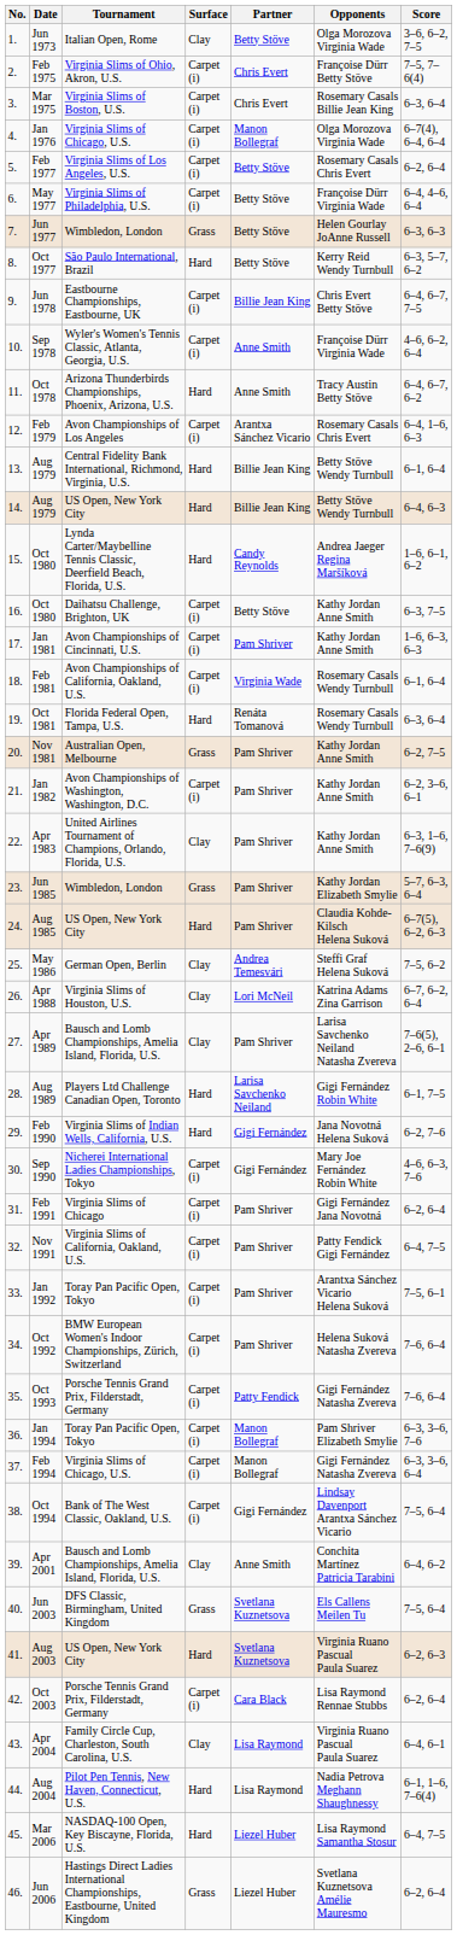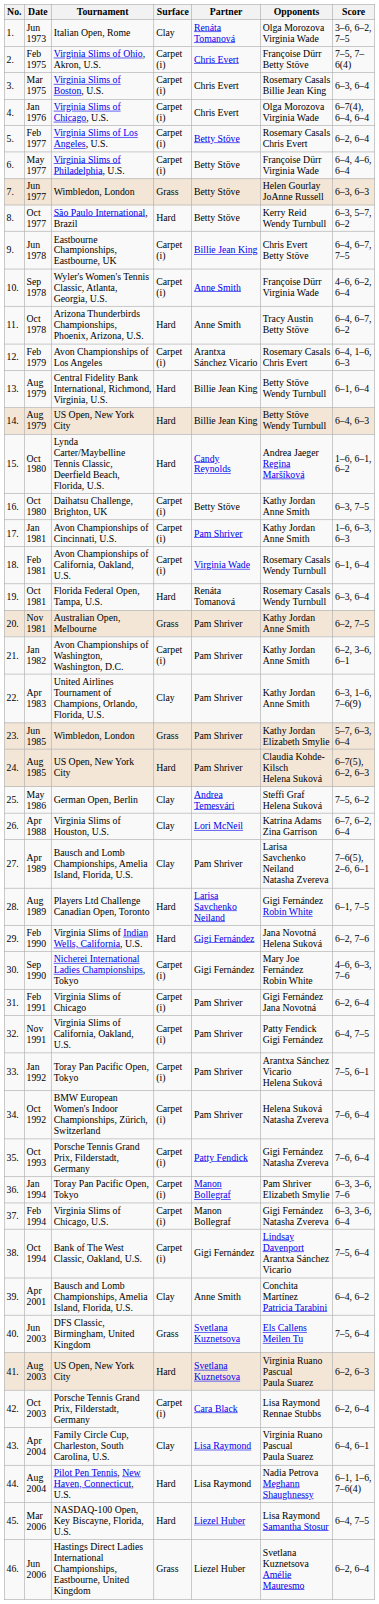 <table class="sortable wikitable">
 <tr>
 <th width=30>No.</th>
 <th width=50>Date</th>
 <th width=270>Tournament</th>
 <th width=60>Surface</th>
 <th width=180>Partner</th>
 <th width=180>Opponents</th>
 <th width=120 class="unsortable">Score</th>
 </tr>
 <tr>
 <td>1.</td>
 <td>Jun 1973</td>
 <td>Italian Open, Rome</td>
 <td>Clay</td>
-<td> <a href='#'>Betty Stöve</a></td>
+<td> <a href='#'>Renáta Tomanová</a></td>
 <td> Olga Morozova<br> Virginia Wade</td>
 <td>3–6, 6–2, 7–5</td>
 </tr>
 <tr>
 <td>2.</td>
 <td>Feb 1975</td>
 <td><a href='#'>Virginia Slims of Ohio</a>, Akron, U.S.</td>
 <td>Carpet (i)</td>
 <td> <a href='#'>Chris Evert</a></td>
 <td> Françoise Dürr<br> Betty Stöve</td>
 <td>7–5, 7–6(4)</td>
 </tr>
 <tr>
 <td>3.</td>
 <td>Mar 1975</td>
 <td><a href='#'>Virginia Slims of Boston</a>, U.S.</td>
 <td>Carpet (i)</td>
 <td> Chris Evert</td>
 <td> Rosemary Casals<br> Billie Jean King</td>
 <td>6–3, 6–4</td>
 </tr>
 <tr>
 <td>4.</td>
 <td>Jan 1976</td>
 <td><a href='#'>Virginia Slims of Chicago</a>, U.S.</td>
 <td>Carpet (i)</td>
-<td> <a href='#'>Manon Bollegraf</a></td>
+<td> Chris Evert</td>
 <td> Olga Morozova<br> Virginia Wade</td>
 <td>6–7(4), 6–4, 6–4</td>
 </tr>
 <tr>
 <td>5.</td>
 <td>Feb 1977</td>
 <td><a href='#'>Virginia Slims of Los Angeles</a>, U.S.</td>
 <td>Carpet (i)</td>
 <td> <a href='#'>Betty Stöve</a></td>
 <td> Rosemary Casals<br> Chris Evert</td>
 <td>6–2, 6–4</td>
 </tr>
 <tr>
 <td>6.</td>
 <td>May 1977</td>
 <td><a href='#'>Virginia Slims of Philadelphia</a>, U.S.</td>
 <td>Carpet (i)</td>
 <td> Betty Stöve</td>
 <td> Françoise Dürr<br> Virginia Wade</td>
 <td>6–4, 4–6, 6–4</td>
 </tr>
 <tr style="background:#f3e6d7;">
 <td>7.</td>
 <td>Jun 1977</td>
 <td>Wimbledon, London</td>
 <td>Grass</td>
 <td> Betty Stöve</td>
 <td> Helen Gourlay<br> JoAnne Russell</td>
 <td>6–3, 6–3</td>
 </tr>
 <tr>
 <td>8.</td>
 <td>Oct 1977</td>
 <td><a href='#'>São Paulo International</a>, Brazil</td>
 <td>Hard</td>
 <td> Betty Stöve</td>
 <td> Kerry Reid<br> Wendy Turnbull</td>
 <td>6–3, 5–7, 6–2</td>
 </tr>
 <tr>
 <td>9.</td>
 <td>Jun 1978</td>
 <td>Eastbourne Championships, Eastbourne, UK</td>
 <td>Carpet (i)</td>
 <td> <a href='#'>Billie Jean King</a></td>
 <td> Chris Evert<br> Betty Stöve</td>
 <td>6–4, 6–7, 7–5</td>
 </tr>
 <tr>
 <td>10.</td>
 <td>Sep 1978</td>
 <td>Wyler's Women's Tennis Classic, Atlanta, Georgia, U.S.</td>
 <td>Carpet (i)</td>
 <td> <a href='#'>Anne Smith</a></td>
 <td> Françoise Dürr<br> Virginia Wade</td>
 <td>4–6, 6–2, 6–4</td>
 </tr>
 <tr>
 <td>11.</td>
 <td>Oct 1978</td>
 <td>Arizona Thunderbirds Championships, Phoenix, Arizona, U.S.</td>
 <td>Hard</td>
 <td> Anne Smith</td>
 <td> Tracy Austin<br> Betty Stöve</td>
 <td>6–4, 6–7, 6–2</td>
 </tr>
 <tr>
 <td>12.</td>
 <td>Feb 1979</td>
 <td>Avon Championships of Los Angeles</td>
 <td>Carpet (i)</td>
 <td> Arantxa Sánchez Vicario</td>
 <td> Rosemary Casals<br> Chris Evert</td>
 <td>6–4, 1–6, 6–3</td>
 </tr>
 <tr>
 <td>13.</td>
 <td>Aug 1979</td>
 <td>Central Fidelity Bank International, Richmond, Virginia, U.S.</td>
 <td>Hard</td>
 <td> Billie Jean King</td>
 <td> Betty Stöve<br> Wendy Turnbull</td>
 <td>6–1, 6–4</td>
 </tr>
 <tr style="background:#f3e6d7;">
 <td>14.</td>
 <td>Aug 1979</td>
 <td>US Open, New York City</td>
 <td>Hard</td>
 <td> Billie Jean King</td>
 <td> Betty Stöve<br> Wendy Turnbull</td>
 <td>6–4, 6–3</td>
 </tr>
 <tr>
 <td>15.</td>
 <td>Oct 1980</td>
 <td>Lynda Carter/Maybelline Tennis Classic, Deerfield Beach, Florida, U.S.</td>
 <td>Hard</td>
 <td> <a href='#'>Candy Reynolds</a></td>
 <td> Andrea Jaeger<br> <a href='#'>Regina Maršíková</a></td>
 <td>1–6, 6–1, 6–2</td>
 </tr>
 <tr>
 <td>16.</td>
 <td>Oct 1980</td>
 <td>Daihatsu Challenge, Brighton, UK</td>
 <td>Carpet (i)</td>
 <td> Betty Stöve</td>
 <td> Kathy Jordan<br> Anne Smith</td>
 <td>6–3, 7–5</td>
 </tr>
 <tr>
 <td>17.</td>
 <td>Jan 1981</td>
 <td>Avon Championships of Cincinnati, U.S.</td>
 <td>Carpet (i)</td>
 <td> <a href='#'>Pam Shriver</a></td>
 <td> Kathy Jordan<br> Anne Smith</td>
 <td>1–6, 6–3, 6–3</td>
 </tr>
 <tr>
 <td>18.</td>
 <td>Feb 1981</td>
 <td>Avon Championships of California, Oakland, U.S.</td>
 <td>Carpet (i)</td>
 <td> <a href='#'>Virginia Wade</a></td>
 <td> Rosemary Casals<br> Wendy Turnbull</td>
 <td>6–1, 6–4</td>
 </tr>
 <tr>
 <td>19.</td>
 <td>Oct 1981</td>
 <td>Florida Federal Open, Tampa, U.S.</td>
 <td>Hard</td>
 <td> Renáta Tomanová</td>
 <td> Rosemary Casals<br> Wendy Turnbull</td>
 <td>6–3, 6–4</td>
 </tr>
 <tr style="background:#f3e6d7;">
 <td>20.</td>
 <td>Nov 1981</td>
 <td>Australian Open, Melbourne</td>
 <td>Grass</td>
 <td> Pam Shriver</td>
 <td> Kathy Jordan<br> Anne Smith</td>
 <td>6–2, 7–5</td>
 </tr>
 <tr>
 <td>21.</td>
 <td>Jan 1982</td>
 <td>Avon Championships of Washington, Washington, D.C.</td>
 <td>Carpet (i)</td>
 <td> Pam Shriver</td>
 <td> Kathy Jordan<br> Anne Smith</td>
 <td>6–2, 3–6, 6–1</td>
 </tr>
 <tr>
 <td>22.</td>
 <td>Apr 1983</td>
 <td>United Airlines Tournament of Champions, Orlando, Florida, U.S.</td>
 <td>Clay</td>
 <td> Pam Shriver</td>
 <td> Kathy Jordan<br> Anne Smith</td>
 <td>6–3, 1–6, 7–6(9)</td>
 </tr>
 <tr style="background:#f3e6d7;">
 <td>23.</td>
 <td>Jun 1985</td>
 <td>Wimbledon, London</td>
 <td>Grass</td>
 <td> Pam Shriver</td>
 <td> Kathy Jordan<br> Elizabeth Smylie</td>
 <td>5–7, 6–3, 6–4</td>
 </tr>
 <tr style="background:#f3e6d7;">
 <td>24.</td>
 <td>Aug 1985</td>
 <td>US Open, New York City</td>
 <td>Hard</td>
 <td> Pam Shriver</td>
 <td> Claudia Kohde-Kilsch<br> Helena Suková</td>
 <td>6–7(5), 6–2, 6–3</td>
 </tr>
 <tr>
 <td>25.</td>
 <td>May 1986</td>
 <td>German Open, Berlin</td>
 <td>Clay</td>
 <td> <a href='#'>Andrea Temesvári</a></td>
 <td> Steffi Graf<br> Helena Suková</td>
 <td>7–5, 6–2</td>
 </tr>
 <tr>
 <td>26.</td>
 <td>Apr 1988</td>
 <td>Virginia Slims of Houston, U.S.</td>
 <td>Clay</td>
 <td> <a href='#'>Lori McNeil</a></td>
 <td> Katrina Adams<br> Zina Garrison</td>
 <td>6–7, 6–2, 6–4</td>
 </tr>
 <tr>
 <td>27.</td>
 <td>Apr 1989</td>
 <td>Bausch and Lomb Championships, Amelia Island, Florida, U.S.</td>
 <td>Clay</td>
 <td> Pam Shriver</td>
 <td> Larisa Savchenko Neiland<br> Natasha Zvereva</td>
 <td>7–6(5), 2–6, 6–1</td>
 </tr>
 <tr>
 <td>28.</td>
 <td>Aug 1989</td>
 <td>Players Ltd Challenge Canadian Open, Toronto</td>
 <td>Hard</td>
 <td> <a href='#'>Larisa Savchenko Neiland</a></td>
 <td> Gigi Fernández<br> <a href='#'>Robin White</a></td>
 <td>6–1, 7–5</td>
 </tr>
 <tr>
 <td>29.</td>
 <td>Feb 1990</td>
 <td>Virginia Slims of <a href='#'>Indian Wells, California</a>, U.S.</td>
 <td>Hard</td>
 <td> <a href='#'>Gigi Fernández</a></td>
 <td> Jana Novotná<br> Helena Suková</td>
 <td>6–2, 7–6</td>
 </tr>
 <tr>
 <td>30.</td>
 <td>Sep 1990</td>
 <td><a href='#'>Nicherei International Ladies Championships</a>, Tokyo</td>
 <td>Carpet (i)</td>
 <td> Gigi Fernández</td>
 <td> Mary Joe Fernández<br> Robin White</td>
 <td>4–6, 6–3, 7–6</td>
 </tr>
 <tr>
 <td>31.</td>
 <td>Feb 1991</td>
 <td>Virginia Slims of Chicago</td>
 <td>Carpet (i)</td>
 <td> Pam Shriver</td>
 <td> Gigi Fernández<br> Jana Novotná</td>
 <td>6–2, 6–4</td>
 </tr>
 <tr>
 <td>32.</td>
 <td>Nov 1991</td>
 <td>Virginia Slims of California, Oakland, U.S.</td>
 <td>Carpet (i)</td>
 <td> Pam Shriver</td>
 <td> Patty Fendick<br> Gigi Fernández</td>
 <td>6–4, 7–5</td>
 </tr>
 <tr>
 <td>33.</td>
 <td>Jan 1992</td>
 <td>Toray Pan Pacific Open, Tokyo</td>
 <td>Carpet (i)</td>
 <td> Pam Shriver</td>
 <td> Arantxa Sánchez Vicario<br> Helena Suková</td>
 <td>7–5, 6–1</td>
 </tr>
 <tr>
 <td>34.</td>
 <td>Oct 1992</td>
 <td>BMW European Women's Indoor Championships, Zürich, Switzerland</td>
 <td>Carpet (i)</td>
 <td> Pam Shriver</td>
 <td> Helena Suková<br> Natasha Zvereva</td>
 <td>7–6, 6–4</td>
 </tr>
 <tr>
 <td>35.</td>
 <td>Oct 1993</td>
 <td>Porsche Tennis Grand Prix, Filderstadt, Germany</td>
 <td>Carpet (i)</td>
 <td> <a href='#'>Patty Fendick</a></td>
 <td> Gigi Fernández<br> Natasha Zvereva</td>
 <td>7–6, 6–4</td>
 </tr>
 <tr>
 <td>36.</td>
 <td>Jan 1994</td>
 <td>Toray Pan Pacific Open, Tokyo</td>
 <td>Carpet (i)</td>
 <td> <a href='#'>Manon Bollegraf</a></td>
 <td> Pam Shriver<br> Elizabeth Smylie</td>
 <td>6–3, 3–6, 7–6</td>
 </tr>
 <tr>
 <td>37.</td>
 <td>Feb 1994</td>
 <td>Virginia Slims of Chicago, U.S.</td>
 <td>Carpet (i)</td>
 <td> Manon Bollegraf</td>
 <td> Gigi Fernández<br> Natasha Zvereva</td>
 <td>6–3, 3–6, 6–4</td>
 </tr>
 <tr>
 <td>38.</td>
 <td>Oct 1994</td>
 <td>Bank of The West Classic, Oakland, U.S.</td>
 <td>Carpet (i)</td>
 <td> Gigi Fernández</td>
 <td> <a href='#'>Lindsay Davenport</a><br> Arantxa Sánchez Vicario</td>
 <td>7–5, 6–4</td>
 </tr>
 <tr>
 <td>39.</td>
 <td>Apr 2001</td>
 <td>Bausch and Lomb Championships, Amelia Island, Florida, U.S.</td>
 <td>Clay</td>
 <td> Anne Smith</td>
 <td> Conchita Martínez<br> <a href='#'>Patricia Tarabini</a></td>
 <td>6–4, 6–2</td>
 </tr>
 <tr>
 <td>40.</td>
 <td>Jun 2003</td>
 <td>DFS Classic, Birmingham, United Kingdom</td>
 <td>Grass</td>
 <td> <a href='#'>Svetlana Kuznetsova</a></td>
 <td> <a href='#'>Els Callens</a><br> <a href='#'>Meilen Tu</a></td>
 <td>7–5, 6–4</td>
 </tr>
 <tr style="background:#f3e6d7;">
 <td>41.</td>
 <td>Aug 2003</td>
 <td>US Open, New York City</td>
 <td>Hard</td>
 <td> <a href='#'>Svetlana Kuznetsova</a></td>
 <td> Virginia Ruano Pascual<br> Paula Suarez</td>
 <td>6–2, 6–3</td>
 </tr>
 <tr>
 <td>42.</td>
 <td>Oct 2003</td>
 <td>Porsche Tennis Grand Prix, Filderstadt, Germany</td>
 <td>Carpet (i)</td>
 <td> <a href='#'>Cara Black</a></td>
 <td> Lisa Raymond<br> Rennae Stubbs</td>
 <td>6–2, 6–4</td>
 </tr>
 <tr>
 <td>43.</td>
 <td>Apr 2004</td>
 <td>Family Circle Cup, Charleston, South Carolina, U.S.</td>
 <td>Clay</td>
 <td> <a href='#'>Lisa Raymond</a></td>
 <td> Virginia Ruano Pascual<br> Paula Suarez</td>
 <td>6–4, 6–1</td>
 </tr>
 <tr>
 <td>44.</td>
 <td>Aug 2004</td>
 <td><a href='#'>Pilot Pen Tennis</a>, <a href='#'>New Haven, Connecticut</a>, U.S.</td>
 <td>Hard</td>
 <td> Lisa Raymond</td>
 <td> Nadia Petrova<br> <a href='#'>Meghann Shaughnessy</a></td>
 <td>6–1, 1–6, 7–6(4)</td>
 </tr>
 <tr>
 <td>45.</td>
 <td>Mar 2006</td>
 <td>NASDAQ-100 Open, Key Biscayne, Florida, U.S.</td>
 <td>Hard</td>
 <td> <a href='#'>Liezel Huber</a></td>
 <td> Lisa Raymond<br> <a href='#'>Samantha Stosur</a></td>
 <td>6–4, 7–5</td>
 </tr>
 <tr>
 <td>46.</td>
 <td>Jun 2006</td>
 <td>Hastings Direct Ladies International Championships, Eastbourne, United Kingdom</td>
 <td>Grass</td>
 <td> Liezel Huber</td>
 <td> Svetlana Kuznetsova<br> <a href='#'>Amélie Mauresmo</a></td>
 <td>6–2, 6–4</td>
 </tr>
 </table>
